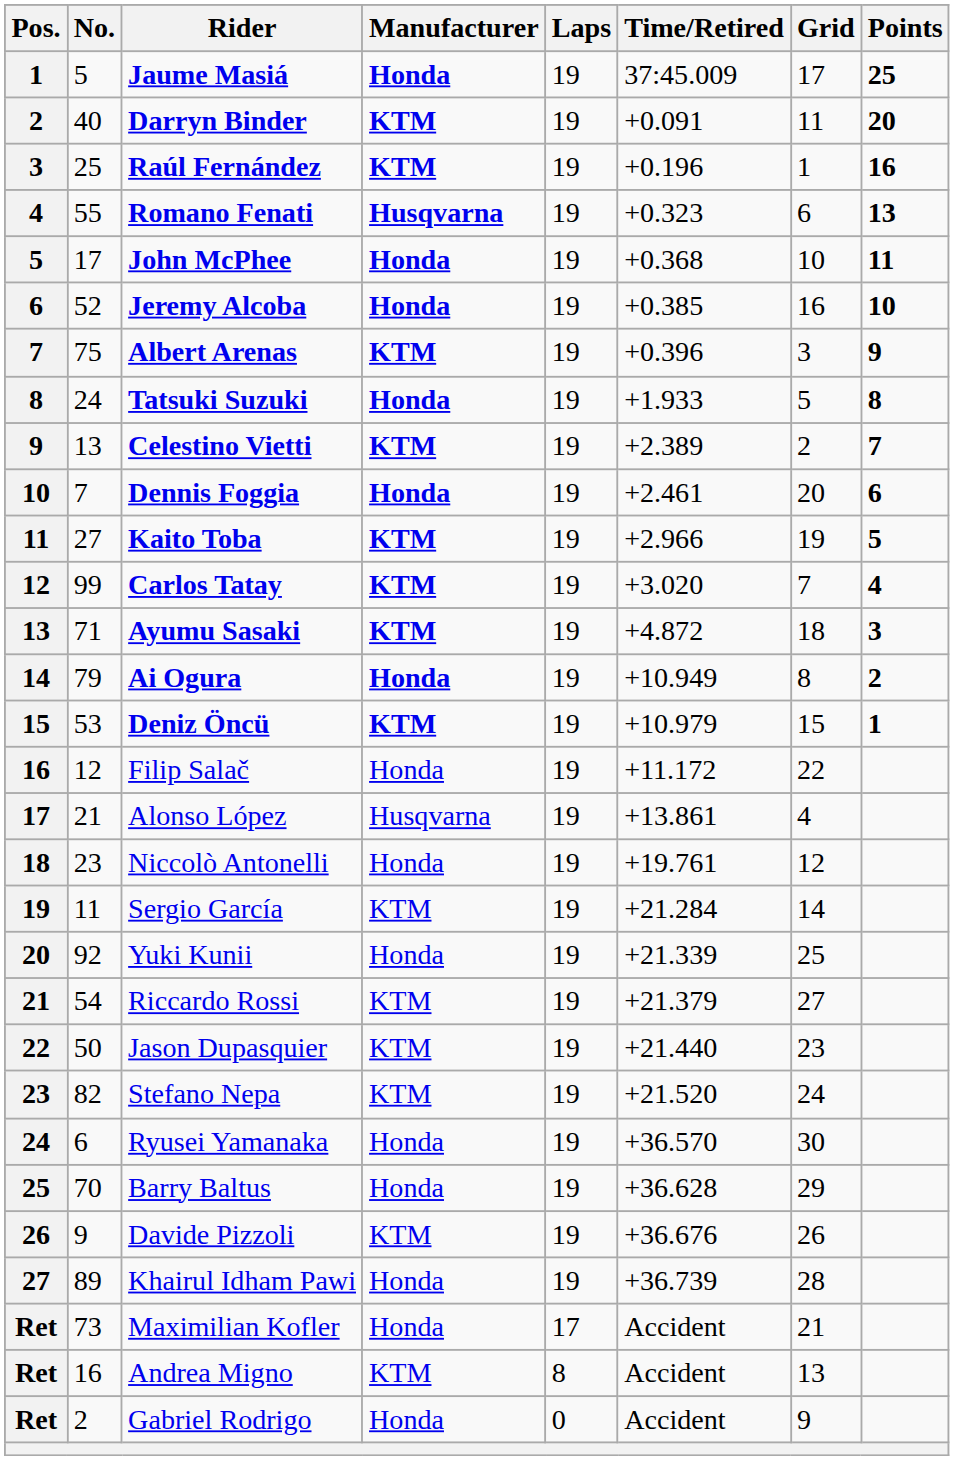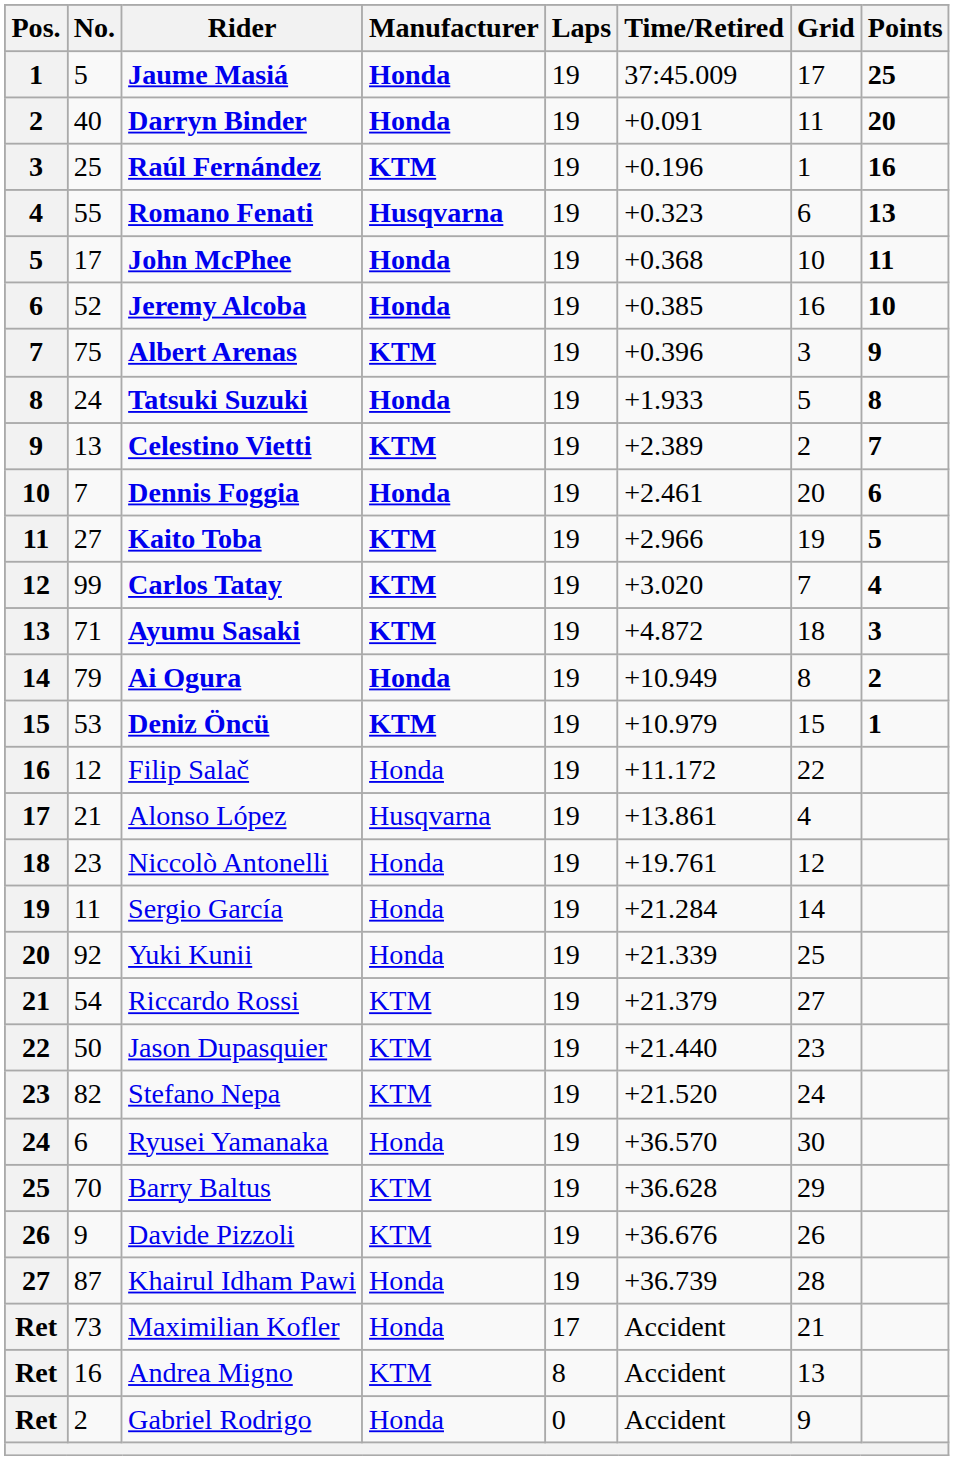 <table class="wikitable" style="font-size: 95%;">
 <tr>
 <th>Pos.</th>
 <th>No.</th>
 <th>Rider</th>
 <th>Manufacturer</th>
 <th>Laps</th>
 <th>Time/Retired</th>
 <th>Grid</th>
 <th>Points</th>
 </tr>
 <tr>
 <th>1</th>
 <td>5</td>
 <td> <strong><a href='#'>Jaume Masiá</a></strong></td>
 <td><strong><a href='#'>Honda</a></strong></td>
 <td>19</td>
 <td>37:45.009</td>
 <td>17</td>
 <td><strong>25</strong></td>
 </tr>
 <tr>
 <th>2</th>
 <td>40</td>
 <td> <strong><a href='#'>Darryn Binder</a></strong></td>
-<td><strong><a href='#'>KTM</a></strong></td>
+<td><strong><a href='#'>Honda</a></strong></td>
 <td>19</td>
 <td>+0.091</td>
 <td>11</td>
 <td><strong>20</strong></td>
 </tr>
 <tr>
 <th>3</th>
 <td>25</td>
 <td> <strong><a href='#'>Raúl Fernández</a></strong></td>
 <td><strong><a href='#'>KTM</a></strong></td>
 <td>19</td>
 <td>+0.196</td>
 <td>1</td>
 <td><strong>16</strong></td>
 </tr>
 <tr>
 <th>4</th>
 <td>55</td>
 <td> <strong><a href='#'>Romano Fenati</a></strong></td>
 <td><strong><a href='#'>Husqvarna</a></strong></td>
 <td>19</td>
 <td>+0.323</td>
 <td>6</td>
 <td><strong>13</strong></td>
 </tr>
 <tr>
 <th>5</th>
 <td>17</td>
 <td> <strong><a href='#'>John McPhee</a></strong></td>
 <td><strong><a href='#'>Honda</a></strong></td>
 <td>19</td>
 <td>+0.368</td>
 <td>10</td>
 <td><strong>11</strong></td>
 </tr>
 <tr>
 <th>6</th>
 <td>52</td>
 <td> <strong><a href='#'>Jeremy Alcoba</a></strong></td>
 <td><strong><a href='#'>Honda</a></strong></td>
 <td>19</td>
 <td>+0.385</td>
 <td>16</td>
 <td><strong>10</strong></td>
 </tr>
 <tr>
 <th>7</th>
 <td>75</td>
 <td> <strong><a href='#'>Albert Arenas</a></strong></td>
 <td><strong><a href='#'>KTM</a></strong></td>
 <td>19</td>
 <td>+0.396</td>
 <td>3</td>
 <td><strong>9</strong></td>
 </tr>
 <tr>
 <th>8</th>
 <td>24</td>
 <td> <strong><a href='#'>Tatsuki Suzuki</a></strong></td>
 <td><strong><a href='#'>Honda</a></strong></td>
 <td>19</td>
 <td>+1.933</td>
 <td>5</td>
 <td><strong>8</strong></td>
 </tr>
 <tr>
 <th>9</th>
 <td>13</td>
 <td> <strong><a href='#'>Celestino Vietti</a></strong></td>
 <td><strong><a href='#'>KTM</a></strong></td>
 <td>19</td>
 <td>+2.389</td>
 <td>2</td>
 <td><strong>7</strong></td>
 </tr>
 <tr>
 <th>10</th>
 <td>7</td>
 <td> <strong><a href='#'>Dennis Foggia</a></strong></td>
 <td><strong><a href='#'>Honda</a></strong></td>
 <td>19</td>
 <td>+2.461</td>
 <td>20</td>
 <td><strong>6</strong></td>
 </tr>
 <tr>
 <th>11</th>
 <td>27</td>
 <td> <strong><a href='#'>Kaito Toba</a></strong></td>
 <td><strong><a href='#'>KTM</a></strong></td>
 <td>19</td>
 <td>+2.966</td>
 <td>19</td>
 <td><strong>5</strong></td>
 </tr>
 <tr>
 <th>12</th>
 <td>99</td>
 <td> <strong><a href='#'>Carlos Tatay</a></strong></td>
 <td><strong><a href='#'>KTM</a></strong></td>
 <td>19</td>
 <td>+3.020</td>
 <td>7</td>
 <td><strong>4</strong></td>
 </tr>
 <tr>
 <th>13</th>
 <td>71</td>
 <td> <strong><a href='#'>Ayumu Sasaki</a></strong></td>
 <td><strong><a href='#'>KTM</a></strong></td>
 <td>19</td>
 <td>+4.872</td>
 <td>18</td>
 <td><strong>3</strong></td>
 </tr>
 <tr>
 <th>14</th>
 <td>79</td>
 <td> <strong><a href='#'>Ai Ogura</a></strong></td>
 <td><strong><a href='#'>Honda</a></strong></td>
 <td>19</td>
 <td>+10.949</td>
 <td>8</td>
 <td><strong>2</strong></td>
 </tr>
 <tr>
 <th>15</th>
 <td>53</td>
 <td> <strong><a href='#'>Deniz Öncü</a></strong></td>
 <td><strong><a href='#'>KTM</a></strong></td>
 <td>19</td>
 <td>+10.979</td>
 <td>15</td>
 <td><strong>1</strong></td>
 </tr>
 <tr>
 <th>16</th>
 <td>12</td>
 <td> <a href='#'>Filip Salač</a></td>
 <td><a href='#'>Honda</a></td>
 <td>19</td>
 <td>+11.172</td>
 <td>22</td>
 <td></td>
 </tr>
 <tr>
 <th>17</th>
 <td>21</td>
 <td> <a href='#'>Alonso López</a></td>
 <td><a href='#'>Husqvarna</a></td>
 <td>19</td>
 <td>+13.861</td>
 <td>4</td>
 <td></td>
 </tr>
 <tr>
 <th>18</th>
 <td>23</td>
 <td> <a href='#'>Niccolò Antonelli</a></td>
 <td><a href='#'>Honda</a></td>
 <td>19</td>
 <td>+19.761</td>
 <td>12</td>
 <td></td>
 </tr>
 <tr>
 <th>19</th>
 <td>11</td>
 <td> <a href='#'>Sergio García</a></td>
-<td><a href='#'>KTM</a></td>
+<td><a href='#'>Honda</a></td>
 <td>19</td>
 <td>+21.284</td>
 <td>14</td>
 <td></td>
 </tr>
 <tr>
 <th>20</th>
 <td>92</td>
 <td> <a href='#'>Yuki Kunii</a></td>
 <td><a href='#'>Honda</a></td>
 <td>19</td>
 <td>+21.339</td>
 <td>25</td>
 <td></td>
 </tr>
 <tr>
 <th>21</th>
 <td>54</td>
 <td> <a href='#'>Riccardo Rossi</a></td>
 <td><a href='#'>KTM</a></td>
 <td>19</td>
 <td>+21.379</td>
 <td>27</td>
 <td></td>
 </tr>
 <tr>
 <th>22</th>
 <td>50</td>
 <td> <a href='#'>Jason Dupasquier</a></td>
 <td><a href='#'>KTM</a></td>
 <td>19</td>
 <td>+21.440</td>
 <td>23</td>
 <td></td>
 </tr>
 <tr>
 <th>23</th>
 <td>82</td>
 <td> <a href='#'>Stefano Nepa</a></td>
 <td><a href='#'>KTM</a></td>
 <td>19</td>
 <td>+21.520</td>
 <td>24</td>
 <td></td>
 </tr>
 <tr>
 <th>24</th>
 <td>6</td>
 <td> <a href='#'>Ryusei Yamanaka</a></td>
 <td><a href='#'>Honda</a></td>
 <td>19</td>
 <td>+36.570</td>
 <td>30</td>
 <td></td>
 </tr>
 <tr>
 <th>25</th>
 <td>70</td>
 <td> <a href='#'>Barry Baltus</a></td>
-<td><a href='#'>Honda</a></td>
+<td><a href='#'>KTM</a></td>
 <td>19</td>
 <td>+36.628</td>
 <td>29</td>
 <td></td>
 </tr>
 <tr>
 <th>26</th>
 <td>9</td>
 <td> <a href='#'>Davide Pizzoli</a></td>
 <td><a href='#'>KTM</a></td>
 <td>19</td>
 <td>+36.676</td>
 <td>26</td>
 <td></td>
 </tr>
 <tr>
 <th>27</th>
-<td>89</td>
+<td>87</td>
 <td> <a href='#'>Khairul Idham Pawi</a></td>
 <td><a href='#'>Honda</a></td>
 <td>19</td>
 <td>+36.739</td>
 <td>28</td>
 <td></td>
 </tr>
 <tr>
 <th>Ret</th>
 <td>73</td>
 <td> <a href='#'>Maximilian Kofler</a></td>
 <td><a href='#'>Honda</a></td>
 <td>17</td>
 <td>Accident</td>
 <td>21</td>
 <td></td>
 </tr>
 <tr>
 <th>Ret</th>
 <td>16</td>
 <td> <a href='#'>Andrea Migno</a></td>
 <td><a href='#'>KTM</a></td>
 <td>8</td>
 <td>Accident</td>
 <td>13</td>
 <td></td>
 </tr>
 <tr>
 <th>Ret</th>
 <td>2</td>
 <td> <a href='#'>Gabriel Rodrigo</a></td>
 <td><a href='#'>Honda</a></td>
 <td>0</td>
 <td>Accident</td>
 <td>9</td>
 <td></td>
 </tr>
 <tr>
 <th colspan=8></th>
 </tr>
 </table>
